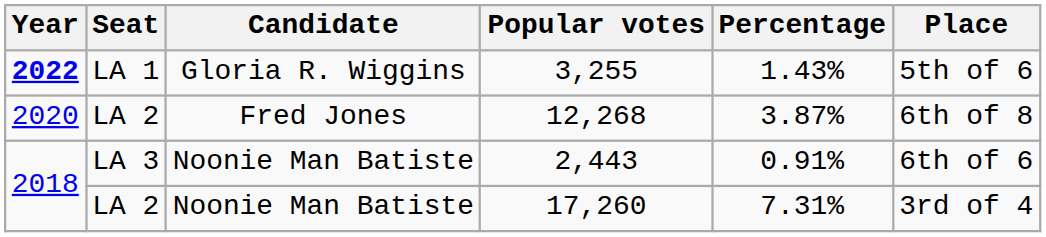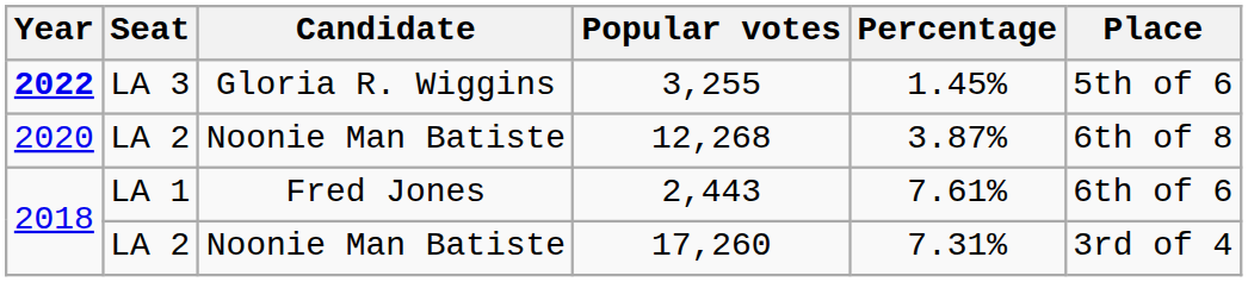 <table class="wikitable  mw-collapsible mw-collapsed" style="text-align:center; font-size:95%">
 <tr>
 <th>Year</th>
 <th>Seat</th>
 <th>Candidate</th>
 <th>Popular votes</th>
 <th>Percentage</th>
 <th>Place</th>
 </tr>
 <tr>
 <td><strong><a href='#'>2022</a></strong></td>
-<td>LA 1</td>
+<td>LA 3</td>
 <td>Gloria R. Wiggins</td>
 <td>3,255</td>
-<td>1.43%</td>
+<td>1.45%</td>
 <td>5th of 6</td>
 </tr>
 <tr>
 <td><a href='#'>2020</a></td>
 <td>LA 2</td>
-<td>Fred Jones</td>
+<td>Noonie Man Batiste</td>
 <td>12,268</td>
 <td>3.87%</td>
 <td>6th of 8</td>
 </tr>
 <tr>
 <td rowspan=2><a href='#'>2018</a></td>
-<td>LA 3</td>
-<td>Noonie Man Batiste</td>
+<td>LA 1</td>
+<td>Fred Jones</td>
 <td>2,443</td>
-<td>0.91%</td>
+<td>7.61%</td>
 <td>6th of 6</td>
 </tr>
 <tr>
 <td>LA 2</td>
 <td>Noonie Man Batiste</td>
 <td>17,260</td>
 <td>7.31%</td>
 <td>3rd of 4</td>
 </tr>
 </table>
